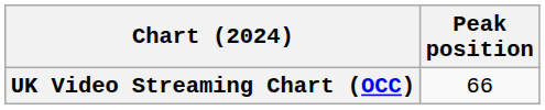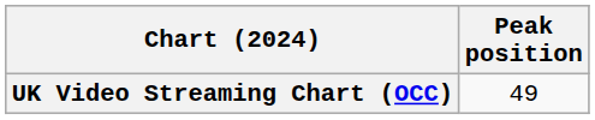 <table class="wikitable sortable plainrowheaders" style="text-align:center">
 <tr>
 <th scope="col">Chart (2024)</th>
 <th scope="col">Peak<br>position</th>
 </tr>
 <tr>
 <th scope="row">UK Video Streaming Chart (<a href='#'>OCC</a>)</th>
-<td>66</td>
+<td>49</td>
 </tr>
 </table>
